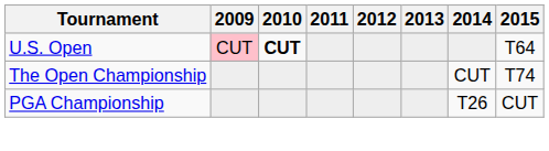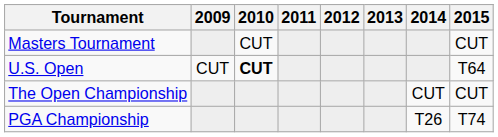 <table class="wikitable" style="font-size:95%;text-align:center;">
 <tr>
 <th>Tournament</th>
 <th>2009</th>
 <th>2010</th>
 <th>2011</th>
 <th>2012</th>
 <th>2013</th>
 <th>2014</th>
 <th>2015</th>
 </tr>
 <tr>
+<td align=left><a href='#'>Masters Tournament</a></td>
+<td style="background:#eeeeee;"></td>
+<td>CUT</td>
+<td style="background:#eeeeee;"></td>
+<td style="background:#eeeeee;"></td>
+<td style="background:#eeeeee;"></td>
+<td style="background:#eeeeee;"></td>
+<td>CUT</td>
+</tr>
+<tr>
 <td align=left><a href='#'>U.S. Open</a></td>
-<td style="background: pink;">CUT</td>
+<td>CUT</td>
 <td><strong>CUT</strong></td>
 <td style="background:#eeeeee;"></td>
 <td style="background:#eeeeee;"></td>
 <td style="background:#eeeeee;"></td>
 <td style="background:#eeeeee;"></td>
 <td>T64</td>
 </tr>
 <tr>
 <td align=left><a href='#'>The Open Championship</a></td>
 <td style="background:#eeeeee;"></td>
 <td style="background:#eeeeee;"></td>
 <td style="background:#eeeeee;"></td>
 <td style="background:#eeeeee;"></td>
 <td style="background:#eeeeee;"></td>
 <td>CUT</td>
-<td>T74</td>
+<td>CUT</td>
 </tr>
 <tr>
 <td align=left><a href='#'>PGA Championship</a></td>
 <td style="background:#eeeeee;"></td>
 <td style="background:#eeeeee;"></td>
 <td style="background:#eeeeee;"></td>
 <td style="background:#eeeeee;"></td>
 <td style="background:#eeeeee;"></td>
 <td>T26</td>
-<td>CUT</td>
+<td>T74</td>
 </tr>
 </table>
